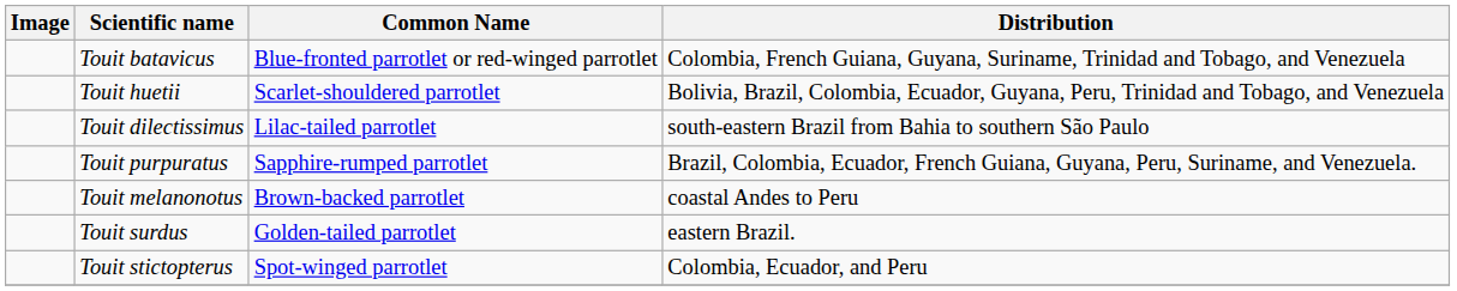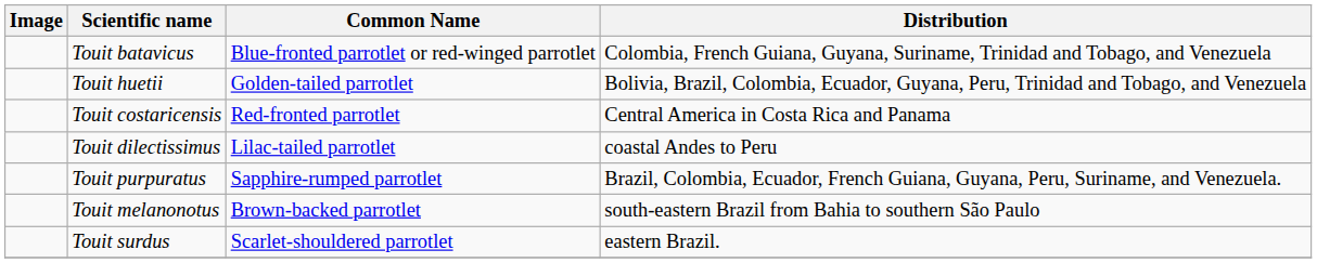 <table class="wikitable">
 <tr>
 <th>Image</th>
 <th>Scientific name</th>
 <th>Common Name</th>
 <th>Distribution</th>
 </tr>
 <tr>
 <td></td>
 <td><em>Touit batavicus</em></td>
 <td><a href='#'>Blue-fronted parrotlet</a> or red-winged parrotlet</td>
 <td>Colombia, French Guiana, Guyana, Suriname, Trinidad and Tobago, and Venezuela</td>
 </tr>
 <tr>
 <td></td>
 <td><em>Touit huetii</em></td>
-<td><a href='#'>Scarlet-shouldered parrotlet</a></td>
+<td><a href='#'>Golden-tailed parrotlet</a></td>
 <td>Bolivia, Brazil, Colombia, Ecuador, Guyana, Peru, Trinidad and Tobago, and Venezuela</td>
+</tr>
+<tr>
+<td></td>
+<td><em>Touit costaricensis</em></td>
+<td><a href='#'>Red-fronted parrotlet</a></td>
+<td>Central America in Costa Rica and Panama</td>
 </tr>
 <tr>
 <td></td>
 <td><em>Touit dilectissimus</em></td>
 <td><a href='#'>Lilac-tailed parrotlet</a></td>
-<td>south-eastern Brazil from Bahia to southern São Paulo</td>
+<td>coastal Andes to Peru</td>
 </tr>
 <tr>
 <td></td>
 <td><em>Touit purpuratus</em></td>
 <td><a href='#'>Sapphire-rumped parrotlet</a></td>
 <td>Brazil, Colombia, Ecuador, French Guiana, Guyana, Peru, Suriname, and Venezuela.</td>
 </tr>
 <tr>
 <td></td>
 <td><em>Touit melanonotus</em></td>
 <td><a href='#'>Brown-backed parrotlet</a></td>
-<td>coastal Andes to Peru</td>
+<td>south-eastern Brazil from Bahia to southern São Paulo</td>
 </tr>
 <tr>
 <td></td>
 <td><em>Touit surdus</em></td>
-<td><a href='#'>Golden-tailed parrotlet</a></td>
+<td><a href='#'>Scarlet-shouldered parrotlet</a></td>
 <td>eastern Brazil.</td>
-</tr>
-<tr>
-<td></td>
-<td><em>Touit stictopterus</em></td>
-<td><a href='#'>Spot-winged parrotlet</a></td>
-<td>Colombia, Ecuador, and Peru</td>
 </tr>
 <tr>
 </tr>
 </table>
